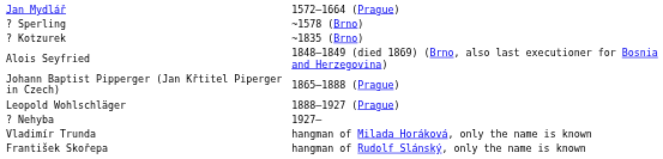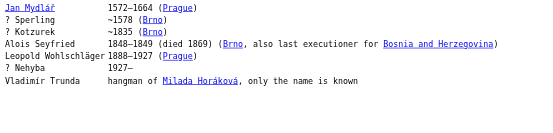 <table>
 <tr>
 <td><a href='#'>Jan Mydlář</a></td>
 <td>1572–1664 (<a href='#'>Prague</a>)</td>
 </tr>
 <tr>
 <td>? Sperling</td>
 <td>~1578 (<a href='#'>Brno</a>)</td>
 </tr>
 <tr>
 <td>? Kotzurek</td>
 <td>~1835 (<a href='#'>Brno</a>)</td>
 </tr>
 <tr>
 <td>Alois Seyfried</td>
 <td>1848–1849 (died 1869) (<a href='#'>Brno</a>, also last executioner for <a href='#'>Bosnia and Herzegovina</a>)</td>
 </tr>
 <tr>
-<td>Johann Baptist Pipperger (Jan Křtitel Piperger in Czech)</td>
-<td>1865–1888 (<a href='#'>Prague</a>)</td>
-</tr>
-<tr>
 <td>Leopold Wohlschläger</td>
 <td>1888–1927 (<a href='#'>Prague</a>)</td>
 </tr>
 <tr>
 <td>? Nehyba</td>
 <td>1927–</td>
 </tr>
 <tr>
 <td>Vladimír Trunda</td>
 <td>hangman of <a href='#'>Milada Horáková</a>, only the name is known</td>
 </tr>
-<tr>
-<td>František Skořepa</td>
-<td>hangman of <a href='#'>Rudolf Slánský</a>, only the name is known</td>
-</tr>
 </table>
